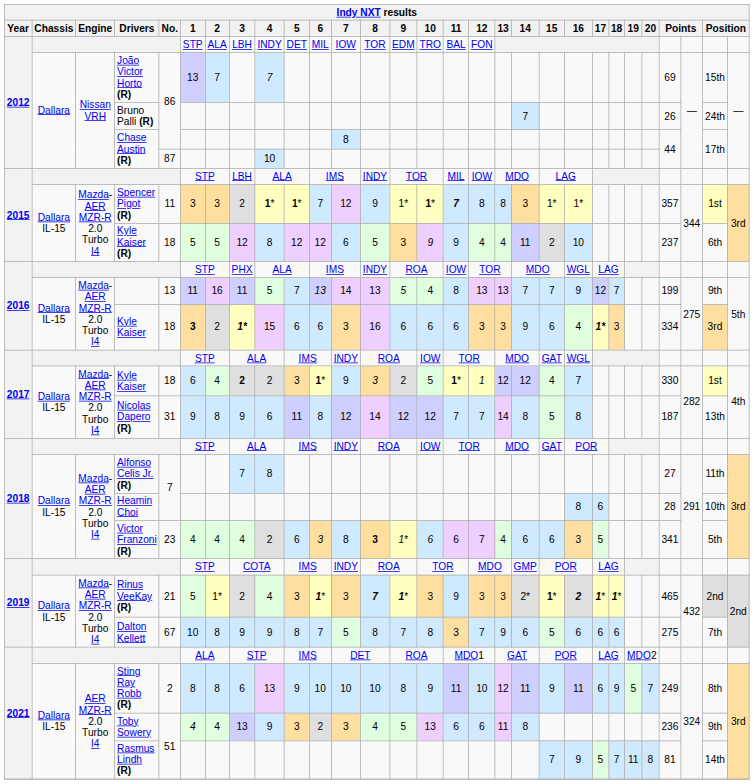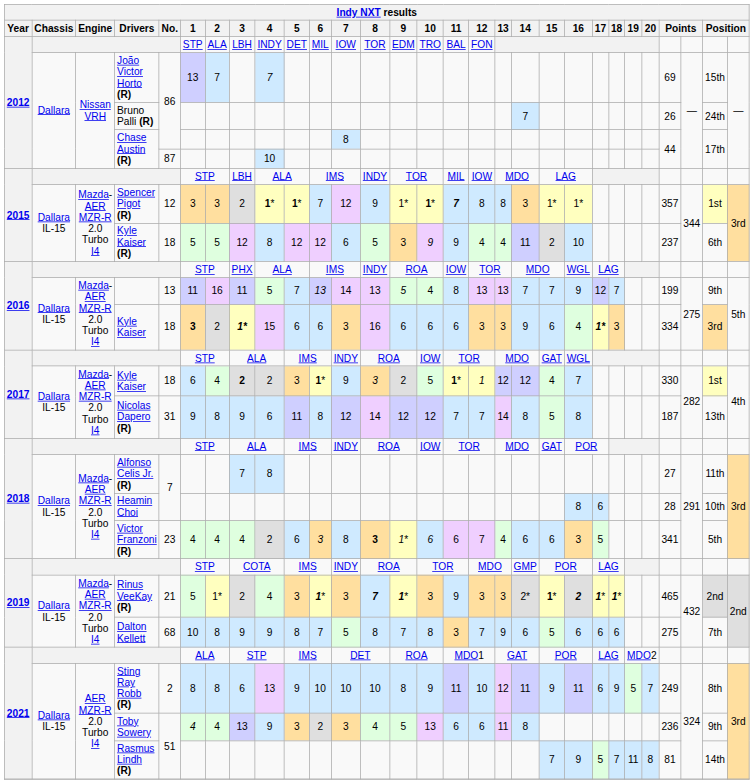 <table class="wikitable mw-collapsible mw-collapsed" style="text-align:center; font-size:85%" width=700px>
 <tr>
 <th colspan=29><a href='#'>Indy NXT</a> results</th>
 </tr>
 <tr>
 <th>Year</th>
 <th>Chassis</th>
 <th>Engine</th>
 <th>Drivers</th>
 <th>No.</th>
 <th>1</th>
 <th>2</th>
 <th>3</th>
 <th>4</th>
 <th>5</th>
 <th>6</th>
 <th>7</th>
 <th>8</th>
 <th>9</th>
 <th>10</th>
 <th>11</th>
 <th>12</th>
 <th>13</th>
 <th>14</th>
 <th>15</th>
 <th>16</th>
 <th>17</th>
 <th>18</th>
 <th>19</th>
 <th>20</th>
 <th colspan=2>Points</th>
 <th colspan=2>Position</th>
 </tr>
 <tr>
 <th rowspan=5><a href='#'>2012</a></th>
 <th colspan=4></th>
 <td><a href='#'>STP</a></td>
 <td><a href='#'>ALA</a></td>
 <td><a href='#'>LBH</a></td>
 <td><a href='#'>INDY</a></td>
 <td><a href='#'>DET</a></td>
 <td><a href='#'>MIL</a></td>
 <td><a href='#'>IOW</a></td>
 <td><a href='#'>TOR</a></td>
 <td><a href='#'>EDM</a></td>
 <td><a href='#'>TRO</a></td>
 <td><a href='#'>BAL</a></td>
 <td><a href='#'>FON</a></td>
 <th colspan=8></th>
 <td></td>
 <td></td>
 <td></td>
 <td></td>
 </tr>
 <tr>
 <td rowspan=4><a href='#'>Dallara</a></td>
 <td rowspan=4><a href='#'>Nissan VRH</a></td>
 <td align="left"> <a href='#'>João Victor Horto</a> <strong>(R)</strong></td>
 <td rowspan=3>86</td>
 <td style="background:#CFCFFF;">13</td>
 <td style="background:#CFEAFF;">7</td>
 <td></td>
 <td style="background:#CFEAFF;"><em>7</em></td>
 <td></td>
 <td></td>
 <td></td>
 <td></td>
 <td></td>
 <td></td>
 <td></td>
 <td></td>
 <td></td>
 <td></td>
 <td></td>
 <td></td>
 <td></td>
 <td></td>
 <td></td>
 <td></td>
 <td>69</td>
 <td rowspan=4>—</td>
 <td>15th</td>
 <td rowspan=4>—</td>
 </tr>
 <tr>
 <td align="left"> Bruno Palli <strong>(R)</strong></td>
 <td></td>
 <td></td>
 <td></td>
 <td></td>
 <td></td>
 <td></td>
 <td></td>
 <td></td>
 <td></td>
 <td></td>
 <td></td>
 <td></td>
 <td></td>
 <td style="background:#CFEAFF;">7</td>
 <td></td>
 <td></td>
 <td></td>
 <td></td>
 <td></td>
 <td></td>
 <td>26</td>
 <td>24th</td>
 </tr>
 <tr>
 <td rowspan=2 align="left"> <a href='#'>Chase Austin</a> <strong>(R)</strong></td>
 <td></td>
 <td></td>
 <td></td>
 <td></td>
 <td></td>
 <td></td>
 <td style="background:#CFEAFF;">8</td>
 <td></td>
 <td></td>
 <td></td>
 <td></td>
 <td></td>
 <td></td>
 <td></td>
 <td></td>
 <td></td>
 <td></td>
 <td></td>
 <td></td>
 <td></td>
 <td rowspan=2>44</td>
 <td rowspan=2>17th</td>
 </tr>
 <tr>
 <td>87</td>
 <td></td>
 <td></td>
 <td></td>
 <td style="background:#CFEAFF;">10</td>
 <td></td>
 <td></td>
 <td></td>
 <td></td>
 <td></td>
 <td></td>
 <td></td>
 <td></td>
 <td></td>
 <td></td>
 <td></td>
 <td></td>
 <td></td>
 <td></td>
 <td></td>
 <td></td>
 </tr>
 <tr>
 <th rowspan=3><a href='#'>2015</a></th>
 <th colspan=4></th>
 <td colspan=2><a href='#'>STP</a></td>
 <td><a href='#'>LBH</a></td>
 <td colspan=2><a href='#'>ALA</a></td>
 <td colspan=2><a href='#'>IMS</a></td>
 <td><a href='#'>INDY</a></td>
 <td colspan=2><a href='#'>TOR</a></td>
 <td><a href='#'>MIL</a></td>
 <td><a href='#'>IOW</a></td>
 <td colspan=2><a href='#'>MDO</a></td>
 <td colspan=2><a href='#'>LAG</a></td>
 <th colspan=4></th>
 <td></td>
 <td></td>
 <td></td>
 <td></td>
 </tr>
 <tr>
 <td rowspan=2><a href='#'>Dallara</a> IL-15</td>
 <td rowspan=2><a href='#'>Mazda</a>-<a href='#'>AER</a> <a href='#'>MZR-R</a> 2.0 Turbo <a href='#'>I4</a></td>
 <td align="left"> <a href='#'>Spencer Pigot</a> <strong>(R)</strong></td>
-<td>11</td>
+<td>12</td>
 <td style="background:#FFDF9F;">3</td>
 <td style="background:#FFDF9F;">3</td>
 <td style="background:#DFDFDF;">2</td>
 <td style="background:#FFFFBF;"><strong>1</strong>*</td>
 <td style="background:#FFFFBF;"><strong>1</strong>*</td>
 <td style="background:#CFEAFF;">7</td>
 <td style="background:#EFCFFF;">12</td>
 <td style="background:#CFEAFF;">9</td>
 <td style="background:#FFFFBF;">1*</td>
 <td style="background:#FFFFBF;"><strong>1</strong>*</td>
 <td style="background:#CFEAFF;"><strong><em>7</em></strong></td>
 <td style="background:#CFEAFF;">8</td>
 <td style="background:#CFEAFF;">8</td>
 <td style="background:#FFDF9F;">3</td>
 <td style="background:#FFFFBF;">1*</td>
 <td style="background:#FFFFBF;">1*</td>
 <td></td>
 <td></td>
 <td></td>
 <td></td>
 <td>357</td>
 <td rowspan=2>344</td>
 <td style="background:#FFFFBF;">1st</td>
 <td style="background:#FFDF9F;" rowspan=2>3rd</td>
 </tr>
 <tr>
 <td align="left"> <a href='#'>Kyle Kaiser</a> <strong>(R)</strong></td>
 <td>18</td>
 <td style="background:#DFFFDF;">5</td>
 <td style="background:#DFFFDF;">5</td>
 <td style="background:#EFCFFF;">12</td>
 <td style="background:#CFEAFF;">8</td>
 <td style="background:#EFCFFF;">12</td>
 <td style="background:#EFCFFF;">12</td>
 <td style="background:#CFEAFF;">6</td>
 <td style="background:#DFFFDF;">5</td>
 <td style="background:#FFDF9F;">3</td>
 <td style="background:#EFCFFF;"><em>9</em></td>
 <td style="background:#CFEAFF;">9</td>
 <td style="background:#DFFFDF;">4</td>
 <td style="background:#DFFFDF;">4</td>
 <td style="background:#CFCFFF;">11</td>
 <td style="background:#DFDFDF;">2</td>
 <td style="background:#CFEAFF;">10</td>
 <td></td>
 <td></td>
 <td></td>
 <td></td>
 <td>237</td>
 <td>6th</td>
 </tr>
 <tr>
 <th rowspan=3><a href='#'>2016</a></th>
 <th colspan=4></th>
 <td colspan=2><a href='#'>STP</a></td>
 <td><a href='#'>PHX</a></td>
 <td colspan=2><a href='#'>ALA</a></td>
 <td colspan=2><a href='#'>IMS</a></td>
 <td><a href='#'>INDY</a></td>
 <td colspan=2><a href='#'>ROA</a></td>
 <td><a href='#'>IOW</a></td>
 <td colspan=2><a href='#'>TOR</a></td>
 <td colspan=2><a href='#'>MDO</a></td>
 <td><a href='#'>WGL</a></td>
 <td colspan=2><a href='#'>LAG</a></td>
 <th colspan=2></th>
 <td></td>
 <td></td>
 <td></td>
 <td></td>
 </tr>
 <tr>
 <td rowspan=2><a href='#'>Dallara</a> IL-15</td>
 <td rowspan=2><a href='#'>Mazda</a>-<a href='#'>AER</a> <a href='#'>MZR-R</a> 2.0 Turbo <a href='#'>I4</a></td>
 <td align="left"></td>
 <td>13</td>
 <td style="background:#CFCFFF;">11</td>
 <td style="background:#EFCFFF;">16</td>
 <td style="background:#CFCFFF;">11</td>
 <td style="background:#DFFFDF;">5</td>
 <td style="background:#CFEAFF;">7</td>
 <td style="background:#CFCFFF;"><em>13</em></td>
 <td style="background:#EFCFFF;">14</td>
 <td style="background:#EFCFFF;">13</td>
 <td style="background:#DFFFDF;"><em>5</em></td>
 <td style="background:#DFFFDF;">4</td>
 <td style="background:#CFEAFF;">8</td>
 <td style="background:#EFCFFF;">13</td>
 <td style="background:#EFCFFF;">13</td>
 <td style="background:#CFEAFF;">7</td>
 <td style="background:#CFEAFF;">7</td>
 <td style="background:#CFEAFF;">9</td>
 <td style="background:#CFCFFF;">12</td>
 <td style="background:#CFEAFF;">7</td>
 <td></td>
 <td></td>
 <td>199</td>
 <td rowspan=2>275</td>
 <td>9th</td>
 <td rowspan=2>5th</td>
 </tr>
 <tr>
 <td align="left"> <a href='#'>Kyle Kaiser</a></td>
 <td>18</td>
 <td style="background:#FFDF9F;"><strong>3</strong></td>
 <td style="background:#DFDFDF;">2</td>
 <td style="background:#FFFFBF;"><strong><em>1*</em></strong></td>
 <td style="background:#EFCFFF;">15</td>
 <td style="background:#CFEAFF;">6</td>
 <td style="background:#CFEAFF;">6</td>
 <td style="background:#FFDF9F;">3</td>
 <td style="background:#EFCFFF;">16</td>
 <td style="background:#CFEAFF;">6</td>
 <td style="background:#CFEAFF;">6</td>
 <td style="background:#CFEAFF;">6</td>
 <td style="background:#FFDF9F;">3</td>
 <td style="background:#FFDF9F;">3</td>
 <td style="background:#CFEAFF;">9</td>
 <td style="background:#CFEAFF;">6</td>
 <td style="background:#DFFFDF;">4</td>
 <td style="background:#FFFFBF;"><strong><em>1*</em></strong></td>
 <td style="background:#FFDF9F;">3</td>
 <td></td>
 <td></td>
 <td>334</td>
 <td style="background:#FFDF9F;">3rd</td>
 </tr>
 <tr>
 <th rowspan=3><a href='#'>2017</a></th>
 <th colspan=4></th>
 <td colspan=2><a href='#'>STP</a></td>
 <td colspan=2><a href='#'>ALA</a></td>
 <td colspan=2><a href='#'>IMS</a></td>
 <td><a href='#'>INDY</a></td>
 <td colspan=2><a href='#'>ROA</a></td>
 <td><a href='#'>IOW</a></td>
 <td colspan=2><a href='#'>TOR</a></td>
 <td colspan=2><a href='#'>MDO</a></td>
 <td><a href='#'>GAT</a></td>
 <td><a href='#'>WGL</a></td>
 <th colspan=4></th>
 <td></td>
 <td></td>
 <td></td>
 <td></td>
 </tr>
 <tr>
 <td rowspan=2><a href='#'>Dallara</a> IL-15</td>
 <td rowspan=2><a href='#'>Mazda</a>-<a href='#'>AER</a> <a href='#'>MZR-R</a> 2.0 Turbo <a href='#'>I4</a></td>
 <td align="left"> <a href='#'>Kyle Kaiser</a></td>
 <td>18</td>
 <td style="background:#CFEAFF;">6</td>
 <td style="background:#DFFFDF;">4</td>
 <td style="background:#DFDFDF;"><strong>2</strong></td>
 <td style="background:#DFDFDF;">2</td>
 <td style="background:#FFDF9F;">3</td>
 <td style="background:#FFFFBF;"><strong>1</strong>*</td>
 <td style="background:#CFEAFF;">9</td>
 <td style="background:#FFDF9F;"><em>3</em></td>
 <td style="background:#DFDFDF;">2</td>
 <td style="background:#DFFFDF;">5</td>
 <td style="background:#FFFFBF;"><strong>1</strong>*</td>
 <td style="background:#FFFFBF;"><em>1</em></td>
 <td style="background:#CFCFFF;">12</td>
 <td style="background:#CFCFFF;">12</td>
 <td style="background:#DFFFDF;">4</td>
 <td style="background:#CFEAFF;">7</td>
 <td></td>
 <td></td>
 <td></td>
 <td></td>
 <td>330</td>
 <td rowspan=2>282</td>
 <td style="background:#FFFFBF;">1st</td>
 <td rowspan=2>4th</td>
 </tr>
 <tr>
 <td align="left"> <a href='#'>Nicolas Dapero</a> <strong>(R)</strong></td>
 <td>31</td>
 <td style="background:#CFEAFF;">9</td>
 <td style="background:#CFEAFF;">8</td>
 <td style="background:#CFEAFF;">9</td>
 <td style="background:#CFEAFF;">6</td>
 <td style="background:#CFCFFF;">11</td>
 <td style="background:#CFEAFF;">8</td>
 <td style="background:#CFCFFF;">12</td>
 <td style="background:#EFCFFF;">14</td>
 <td style="background:#CFCFFF;">12</td>
 <td style="background:#CFCFFF;">12</td>
 <td style="background:#CFEAFF;">7</td>
 <td style="background:#CFEAFF;">7</td>
 <td style="background:#EFCFFF;">14</td>
 <td style="background:#CFEAFF;">8</td>
 <td style="background:#DFFFDF;">5</td>
 <td style="background:#CFEAFF;">8</td>
 <td></td>
 <td></td>
 <td></td>
 <td></td>
 <td>187</td>
 <td>13th</td>
 </tr>
 <tr>
 <th rowspan=4><a href='#'>2018</a></th>
 <th colspan=4></th>
 <td colspan=2><a href='#'>STP</a></td>
 <td colspan=2><a href='#'>ALA</a></td>
 <td colspan=2><a href='#'>IMS</a></td>
 <td><a href='#'>INDY</a></td>
 <td colspan=2><a href='#'>ROA</a></td>
 <td><a href='#'>IOW</a></td>
 <td colspan=2><a href='#'>TOR</a></td>
 <td colspan=2><a href='#'>MDO</a></td>
 <td><a href='#'>GAT</a></td>
 <td colspan=2><a href='#'>POR</a></td>
 <th colspan=3></th>
 <td></td>
 <td></td>
 <td></td>
 <td></td>
 </tr>
 <tr>
 <td rowspan=3><a href='#'>Dallara</a> IL-15</td>
 <td rowspan=3><a href='#'>Mazda</a>-<a href='#'>AER</a> <a href='#'>MZR-R</a> 2.0 Turbo <a href='#'>I4</a></td>
 <td align="left"> <a href='#'>Alfonso Celis Jr.</a> <strong>(R)</strong></td>
 <td rowspan="2">7</td>
 <td></td>
 <td></td>
 <td style="background:#CFEAFF;">7</td>
 <td style="background:#CFEAFF;">8</td>
 <td></td>
 <td></td>
 <td></td>
 <td></td>
 <td></td>
 <td></td>
 <td></td>
 <td></td>
 <td></td>
 <td></td>
 <td></td>
 <td></td>
 <td></td>
 <td></td>
 <td></td>
 <td></td>
 <td>27</td>
 <td rowspan=3>291</td>
 <td>11th</td>
 <td rowspan=3 style="background:#FFDF9F;">3rd</td>
 </tr>
 <tr>
 <td align="left"> <a href='#'>Heamin Choi</a></td>
 <td></td>
 <td></td>
 <td></td>
 <td></td>
 <td></td>
 <td></td>
 <td></td>
 <td></td>
 <td></td>
 <td></td>
 <td></td>
 <td></td>
 <td></td>
 <td></td>
 <td></td>
 <td style="background:#CFEAFF;">8</td>
 <td style="background:#CFEAFF;">6</td>
 <td></td>
 <td></td>
 <td></td>
 <td>28</td>
 <td>10th</td>
 </tr>
 <tr>
 <td align=left> <a href='#'>Victor Franzoni</a> <strong>(R)</strong></td>
 <td>23</td>
 <td style="background:#DFFFDF;">4</td>
 <td style="background:#DFFFDF;">4</td>
 <td style="background:#DFFFDF;">4</td>
 <td style="background:#DFDFDF;">2</td>
 <td style="background:#CFEAFF;">6</td>
 <td style="background:#FFDF9F;"><em>3</em></td>
 <td style="background:#CFEAFF;">8</td>
 <td style="background:#FFDF9F;"><strong>3</strong></td>
 <td style="background:#FFFFBF;"><em>1</em>*</td>
 <td style="background:#CFEAFF;"><em>6</em></td>
 <td style="background:#EFCFFF;">6</td>
 <td style="background:#EFCFFF;">7</td>
 <td style="background:#DFFFDF;">4</td>
 <td style="background:#CFEAFF;">6</td>
 <td style="background:#CFEAFF;">6</td>
 <td style="background:#FFDF9F;">3</td>
 <td style="background:#DFFFDF;">5</td>
 <td></td>
 <td></td>
 <td></td>
 <td>341</td>
 <td>5th</td>
 </tr>
 <tr>
 <th rowspan=3><a href='#'>2019</a></th>
 <th colspan=4></th>
 <td colspan=2><a href='#'>STP</a></td>
 <td colspan=2><a href='#'>COTA</a></td>
 <td colspan=2><a href='#'>IMS</a></td>
 <td><a href='#'>INDY</a></td>
 <td colspan=2><a href='#'>ROA</a></td>
 <td colspan=2><a href='#'>TOR</a></td>
 <td colspan=2><a href='#'>MDO</a></td>
 <td><a href='#'>GMP</a></td>
 <td colspan=2><a href='#'>POR</a></td>
 <td colspan=2><a href='#'>LAG</a></td>
 <th colspan=2></th>
 <td></td>
 <td></td>
 <td></td>
 <td></td>
 </tr>
 <tr>
 <td rowspan=2><a href='#'>Dallara</a> IL-15</td>
 <td rowspan=2><a href='#'>Mazda</a>-<a href='#'>AER</a> <a href='#'>MZR-R</a> 2.0 Turbo <a href='#'>I4</a></td>
 <td align=left> <a href='#'>Rinus VeeKay</a> <strong>(R)</strong></td>
 <td>21</td>
 <td style="background:#DFFFDF;">5</td>
 <td style="background:#FFFFBF;">1*</td>
 <td style="background:#DFDFDF;">2</td>
 <td style="background:#DFFFDF;">4</td>
 <td style="background:#FFDF9F;">3</td>
 <td style="background:#FFFFBF;"><strong><em>1</em></strong>*</td>
 <td style="background:#FFDF9F;">3</td>
 <td style="background:#CFEAFF;"><strong><em>7</em></strong></td>
 <td style="background:#FFFFBF;"><strong><em>1</em></strong>*</td>
 <td style="background:#FFDF9F;">3</td>
 <td style="background:#CFEAFF;">9</td>
 <td style="background:#FFDF9F;">3</td>
 <td style="background:#FFDF9F;">3</td>
 <td style="background:#DFDFDF;">2*</td>
 <td style="background:#FFFFBF;"><strong>1</strong>*</td>
 <td style="background:#DFDFDF;"><strong><em>2</em></strong></td>
 <td style="background:#FFFFBF;"><strong><em>1</em></strong>*</td>
 <td style="background:#FFFFBF;"><strong><em>1</em></strong>*</td>
 <td></td>
 <td></td>
 <td>465</td>
 <td rowspan=2>432</td>
 <td style="background:#DFDFDF;">2nd</td>
 <td style="background:#DFDFDF;" rowspan=2>2nd</td>
 </tr>
 <tr>
 <td align=left> <a href='#'>Dalton Kellett</a></td>
-<td>67</td>
+<td>68</td>
 <td style="background:#CFEAFF;">10</td>
 <td style="background:#CFEAFF;">8</td>
 <td style="background:#CFEAFF;">9</td>
 <td style="background:#CFEAFF;">9</td>
 <td style="background:#CFEAFF;">8</td>
 <td style="background:#CFEAFF;">7</td>
 <td style="background:#DFFFDF;">5</td>
 <td style="background:#CFEAFF;">8</td>
 <td style="background:#CFEAFF;">7</td>
 <td style="background:#CFEAFF;">8</td>
 <td style="background:#FFDF9F;">3</td>
 <td style="background:#CFEAFF;">7</td>
 <td style="background:#CFEAFF;">9</td>
 <td style="background:#CFEAFF;">6</td>
 <td style="background:#DFFFDF;">5</td>
 <td style="background:#CFEAFF;">6</td>
 <td style="background:#CFEAFF;">6</td>
 <td style="background:#CFEAFF;">6</td>
 <td></td>
 <td></td>
 <td>275</td>
 <td>7th</td>
 </tr>
 <tr>
 <th rowspan=4><a href='#'>2021</a></th>
 <th colspan=4></th>
 <td colspan="2"><a href='#'>ALA</a></td>
 <td colspan="2"><a href='#'>STP</a></td>
 <td colspan="2"><a href='#'>IMS</a></td>
 <td colspan="2"><a href='#'>DET</a></td>
 <td colspan="2"><a href='#'>ROA</a></td>
 <td colspan="2"><a href='#'>MDO</a>1</td>
 <td colspan="2"><a href='#'>GAT</a></td>
 <td colspan="2"><a href='#'>POR</a></td>
 <td colspan="2"><a href='#'>LAG</a></td>
 <td colspan="2"><a href='#'>MDO</a>2</td>
 <td></td>
 <td></td>
 <td></td>
 <td></td>
 </tr>
 <tr>
 <td rowspan=3><a href='#'>Dallara</a> IL-15</td>
 <td rowspan=3><a href='#'>AER</a> <a href='#'>MZR-R</a> 2.0 Turbo <a href='#'>I4</a></td>
 <td align="left"> <a href='#'>Sting Ray Robb</a> <strong>(R)</strong></td>
 <td>2</td>
 <td style="background:#CFEAFF;">8</td>
 <td style="background:#CFEAFF;">8</td>
 <td style="background:#CFEAFF;">6</td>
 <td style="background:#EFCFFF;">13</td>
 <td style="background:#CFEAFF;">9</td>
 <td style="background:#CFEAFF;">10</td>
 <td style="background:#CFEAFF;">10</td>
 <td style="background:#CFEAFF;">10</td>
 <td style="background:#CFEAFF;">8</td>
 <td style="background:#CFEAFF;">9</td>
 <td style="background:#CFCFFF;">11</td>
 <td style="background:#CFEAFF;">10</td>
 <td style="background:#EFCFFF;">12</td>
 <td style="background:#CFCFFF;">11</td>
 <td style="background:#CFEAFF;">9</td>
 <td style="background:#CFCFFF;">11</td>
 <td style="background:#CFEAFF;">6</td>
 <td style="background:#CFEAFF;">9</td>
 <td style="background:#DFFFDF;">5</td>
 <td style="background:#CFEAFF;">7</td>
 <td>249</td>
 <td rowspan=3>324</td>
 <td>8th</td>
 <td rowspan=3 style="background:#FFDF9F;">3rd</td>
 </tr>
 <tr>
 <td align="left"> <a href='#'>Toby Sowery</a></td>
 <td rowspan="2">51</td>
 <td style="background:#DFFFDF;"><em>4</em></td>
 <td style="background:#DFFFDF;">4</td>
 <td style="background:#CFCFFF;">13</td>
 <td style="background:#CFEAFF;">9</td>
 <td style="background:#FFDF9F;">3</td>
 <td style="background:#DFDFDF;">2</td>
 <td style="background:#FFDF9F;">3</td>
 <td style="background:#DFFFDF;">4</td>
 <td style="background:#DFFFDF;">5</td>
 <td style="background:#EFCFFF;">13</td>
 <td style="background:#CFEAFF;">6</td>
 <td style="background:#CFEAFF;">6</td>
 <td style="background:#EFCFFF;">11</td>
 <td style="background:#CFEAFF;">8</td>
 <td></td>
 <td></td>
 <td></td>
 <td></td>
 <td></td>
 <td></td>
 <td>236</td>
 <td>9th</td>
 </tr>
 <tr>
 <td align=left> <a href='#'>Rasmus Lindh</a> <strong>(R)</strong></td>
 <td></td>
 <td></td>
 <td></td>
 <td></td>
 <td></td>
 <td></td>
 <td></td>
 <td></td>
 <td></td>
 <td></td>
 <td></td>
 <td></td>
 <td></td>
 <td></td>
 <td style="background:#CFEAFF;">7</td>
 <td style="background:#CFEAFF;">9</td>
 <td style="background:#DFFFDF;">5</td>
 <td style="background:#CFEAFF;">7</td>
 <td style="background:#CFEAFF;">11</td>
 <td style="background:#CFEAFF;">8</td>
 <td>81</td>
 <td>14th</td>
 </tr>
 <tr>
 </tr>
 </table>
